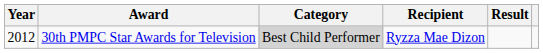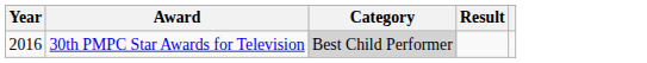 <table class="wikitable">
 <tr>
 <th>Year</th>
 <th>Award</th>
 <th>Category</th>
-<th>Recipient</th>
 <th>Result</th>
 <th></th>
 </tr>
 <tr>
-<td>2012</td>
+<td>2016</td>
 <td><a href='#'>30th PMPC Star Awards for Television</a></td>
 <td style="background: lightgrey;">Best Child Performer</td>
-<td><a href='#'>Ryzza Mae Dizon</a></td>
 <td></td>
 <td></td>
 </tr>
 </table>
